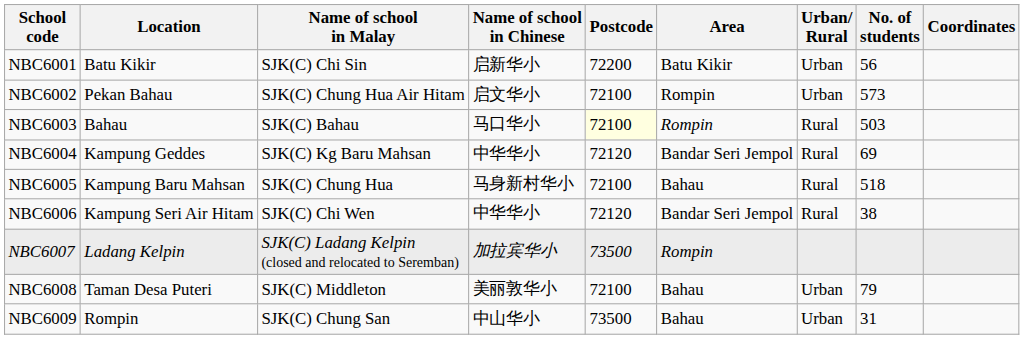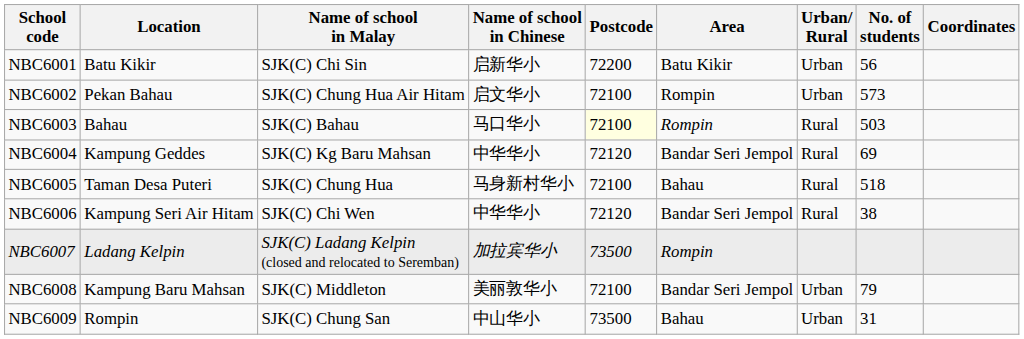 <table class="wikitable sortable">
 <tr>
 <th>School<br>code</th>
 <th>Location</th>
 <th>Name of school<br>in Malay</th>
 <th>Name of school<br>in Chinese</th>
 <th>Postcode</th>
 <th>Area</th>
 <th>Urban/<br>Rural</th>
 <th>No. of<br>students</th>
 <th>Coordinates</th>
 </tr>
 <tr>
 <td>NBC6001</td>
 <td>Batu Kikir</td>
 <td>SJK(C) Chi Sin</td>
 <td>启新华小</td>
 <td>72200</td>
 <td>Batu Kikir</td>
 <td>Urban</td>
 <td>56</td>
 <td></td>
 </tr>
 <tr>
 <td>NBC6002</td>
 <td>Pekan Bahau</td>
 <td>SJK(C) Chung Hua Air Hitam</td>
 <td>启文华小</td>
 <td>72100</td>
 <td>Rompin</td>
 <td>Urban</td>
 <td>573</td>
 <td></td>
 </tr>
 <tr>
 <td>NBC6003</td>
 <td>Bahau</td>
 <td>SJK(C) Bahau</td>
 <td>马口华小</td>
 <td style="background: lightyellow;">72100</td>
 <td><em>Rompin</em></td>
 <td>Rural</td>
 <td>503</td>
 <td></td>
 </tr>
 <tr>
 <td>NBC6004</td>
 <td>Kampung Geddes</td>
 <td>SJK(C) Kg Baru Mahsan</td>
 <td>中华华小</td>
 <td>72120</td>
 <td>Bandar Seri Jempol</td>
 <td>Rural</td>
 <td>69</td>
 <td></td>
 </tr>
 <tr>
 <td>NBC6005</td>
-<td>Kampung Baru Mahsan</td>
+<td>Taman Desa Puteri</td>
 <td>SJK(C) Chung Hua</td>
 <td>马身新村华小</td>
 <td>72100</td>
 <td>Bahau</td>
 <td>Rural</td>
 <td>518</td>
 <td></td>
 </tr>
 <tr>
 <td>NBC6006</td>
 <td>Kampung Seri Air Hitam</td>
 <td>SJK(C) Chi Wen</td>
 <td>中华华小</td>
 <td>72120</td>
 <td>Bandar Seri Jempol</td>
 <td>Rural</td>
 <td>38</td>
 <td></td>
 </tr>
 <tr bgcolor="#ECECEC">
 <td><em>NBC6007</em></td>
 <td><em>Ladang Kelpin</em></td>
 <td><em>SJK(C) Ladang Kelpin</em><br><small>(closed and relocated to Seremban)</small></td>
 <td><em>加拉宾华小</em></td>
 <td><em>73500</em></td>
 <td><em>Rompin</em></td>
 <td></td>
 <td></td>
 <td></td>
 </tr>
 <tr>
 <td>NBC6008</td>
-<td>Taman Desa Puteri</td>
+<td>Kampung Baru Mahsan</td>
 <td>SJK(C) Middleton</td>
 <td>美丽敦华小</td>
 <td>72100</td>
-<td>Bahau</td>
+<td>Bandar Seri Jempol</td>
 <td>Urban</td>
 <td>79</td>
 <td></td>
 </tr>
 <tr>
 <td>NBC6009</td>
 <td>Rompin</td>
 <td>SJK(C) Chung San</td>
 <td>中山华小</td>
 <td>73500</td>
 <td>Bahau</td>
 <td>Urban</td>
 <td>31</td>
 <td></td>
 </tr>
 </table>
